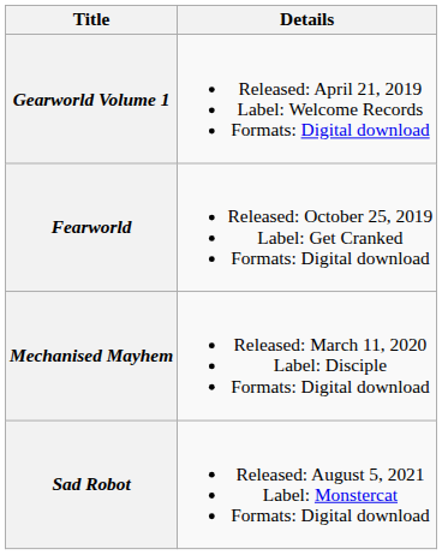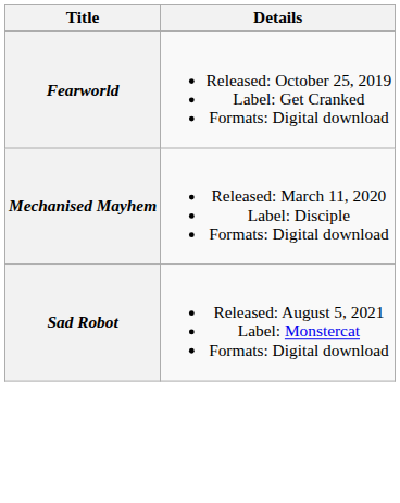 <table class="wikitable plainrowheaders" style="text-align:center;">
 <tr>
 <th scope="col">Title</th>
 <th scope="col">Details</th>
-</tr>
-<tr>
-<th scope="row"><em>Gearworld Volume 1</em></th>
-<td><br><ul><li>Released: April 21, 2019</li><li>Label: Welcome Records</li><li>Formats: <a href='#'>Digital download</a></li></ul></td>
 </tr>
 <tr>
 <th scope="row"><em>Fearworld</em></th>
 <td><br><ul><li>Released: October 25, 2019</li><li>Label: Get Cranked</li><li>Formats: Digital download</li></ul></td>
 </tr>
 <tr>
 <th scope="row"><em>Mechanised Mayhem</em></th>
 <td><br><ul><li>Released: March 11, 2020</li><li>Label: Disciple</li><li>Formats: Digital download</li></ul></td>
 </tr>
 <tr>
 <th scope="row"><em>Sad Robot</em></th>
 <td><br><ul><li>Released: August 5, 2021</li><li>Label: <a href='#'>Monstercat</a></li><li>Formats: Digital download</li></ul></td>
 </tr>
 </table>
